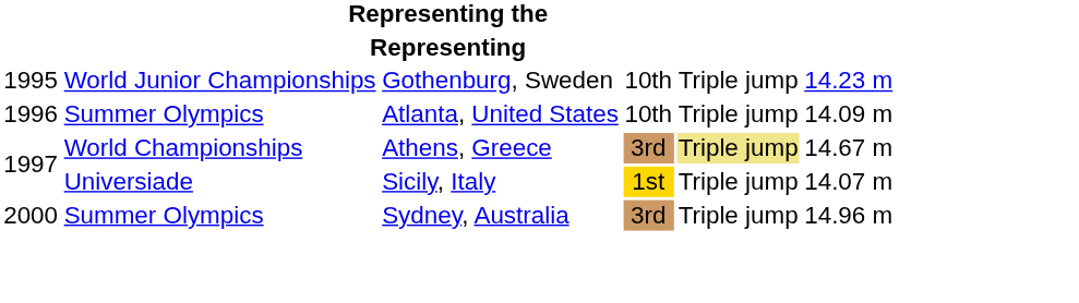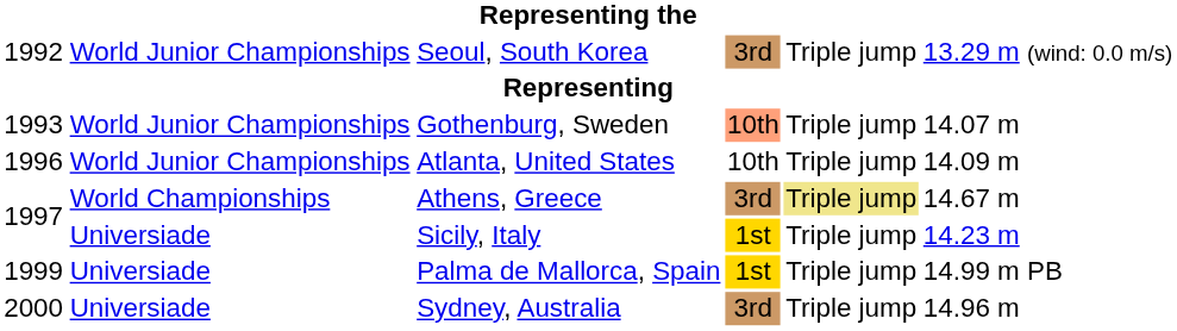 <table>
 <tr>
 <th colspan="6">Representing the </th>
 </tr>
 <tr>
+<td>1992</td>
+<td><a href='#'>World Junior Championships</a></td>
+<td><a href='#'>Seoul</a>, <a href='#'>South Korea</a></td>
+<td bgcolor=CC9966 align="center">3rd</td>
+<td>Triple jump</td>
+<td><a href='#'>13.29 m</a>  <small>(wind: 0.0 m/s)</small></td>
+</tr>
+<tr>
 <th colspan="6">Representing </th>
 </tr>
 <tr>
-<td>1995</td>
+<td>1993</td>
 <td><a href='#'>World Junior Championships</a></td>
 <td><a href='#'>Gothenburg</a>, Sweden</td>
-<td align="center">10th</td>
+<td align="center" style="background: lightsalmon;">10th</td>
 <td>Triple jump</td>
-<td><a href='#'>14.23 m</a></td>
+<td>14.07 m</td>
 </tr>
 <tr>
 <td>1996</td>
-<td><a href='#'>Summer Olympics</a></td>
+<td><a href='#'>World Junior Championships</a></td>
 <td><a href='#'>Atlanta</a>, <a href='#'>United States</a></td>
 <td align="center">10th</td>
 <td>Triple jump</td>
 <td>14.09 m</td>
 </tr>
 <tr>
 <td rowspan=2>1997</td>
 <td><a href='#'>World Championships</a></td>
 <td><a href='#'>Athens</a>, <a href='#'>Greece</a></td>
 <td bgcolor=CC9966 align="center">3rd</td>
 <td style="background: khaki;">Triple jump</td>
 <td>14.67 m</td>
 </tr>
 <tr>
 <td><a href='#'>Universiade</a></td>
 <td><a href='#'>Sicily</a>, <a href='#'>Italy</a></td>
 <td bgcolor="gold" align="center">1st</td>
 <td>Triple jump</td>
-<td>14.07 m</td>
+<td><a href='#'>14.23 m</a></td>
+</tr>
+<tr>
+<td>1999</td>
+<td><a href='#'>Universiade</a></td>
+<td><a href='#'>Palma de Mallorca</a>, <a href='#'>Spain</a></td>
+<td bgcolor="gold" align="center">1st</td>
+<td>Triple jump</td>
+<td>14.99 m PB</td>
 </tr>
 <tr>
 <td>2000</td>
-<td><a href='#'>Summer Olympics</a></td>
+<td><a href='#'>Universiade</a></td>
 <td><a href='#'>Sydney</a>, <a href='#'>Australia</a></td>
 <td bgcolor=CC9966 align="center">3rd</td>
 <td>Triple jump</td>
 <td>14.96 m</td>
 </tr>
 </table>
